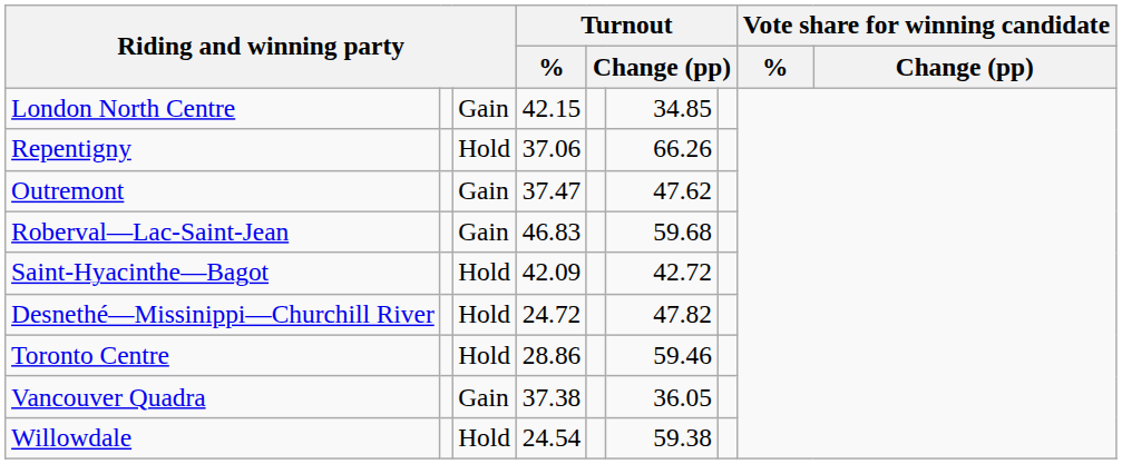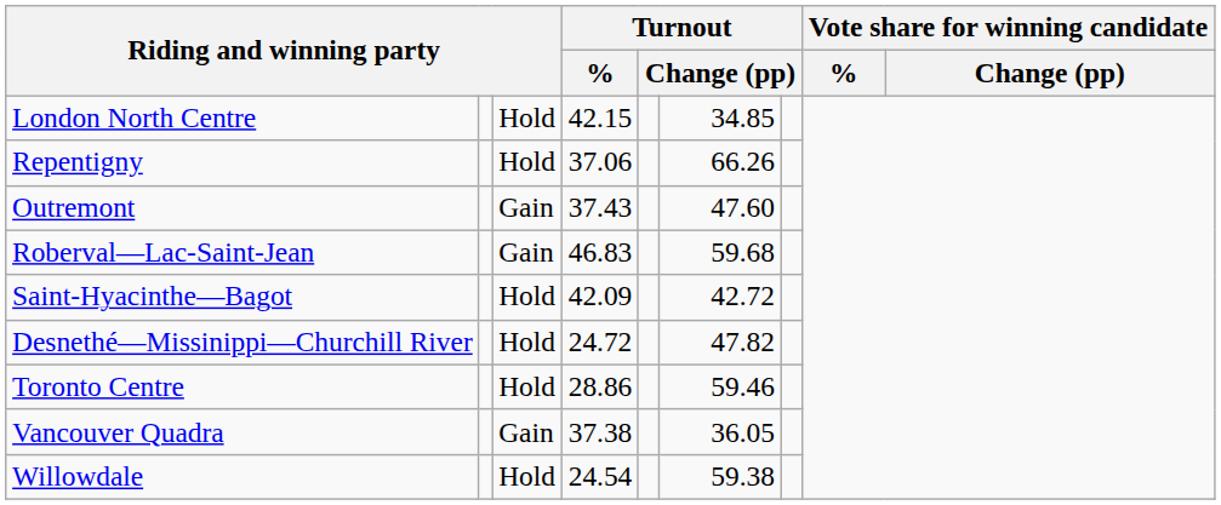 <table class="wikitable" style="text-align:right">
 <tr>
 <th rowspan="2" colspan="3">Riding and winning party</th>
 <th colspan="4">Turnout</th>
 <th colspan="4">Vote share for winning candidate</th>
 </tr>
 <tr>
 <th>%</th>
 <th colspan="3">Change (pp)</th>
 <th>%</th>
 <th colspan="3">Change (pp)</th>
 </tr>
 <tr>
 <td style="text-align:left"><a href='#'>London North Centre</a></td>
 <td style="text-align:left"></td>
-<td style="text-align:left">Gain</td>
+<td style="text-align:left">Hold</td>
 <td>42.15</td>
 <td></td>
 <td>34.85</td>
 <td></td>
 </tr>
 <tr>
 <td style="text-align:left"><a href='#'>Repentigny</a></td>
 <td style="text-align:left"></td>
 <td style="text-align:left">Hold</td>
 <td>37.06</td>
 <td></td>
 <td>66.26</td>
 <td></td>
 </tr>
 <tr>
 <td style="text-align:left"><a href='#'>Outremont</a></td>
 <td style="text-align:left"></td>
 <td style="text-align:left">Gain</td>
-<td>37.47</td>
+<td>37.43</td>
 <td></td>
-<td>47.62</td>
+<td>47.60</td>
 <td></td>
 </tr>
 <tr>
 <td style="text-align:left"><a href='#'>Roberval—Lac-Saint-Jean</a></td>
 <td style="text-align:left"></td>
 <td style="text-align:left">Gain</td>
 <td>46.83</td>
 <td></td>
 <td>59.68</td>
 <td></td>
 </tr>
 <tr>
 <td style="text-align:left"><a href='#'>Saint-Hyacinthe—Bagot</a></td>
 <td style="text-align:left"></td>
 <td style="text-align:left">Hold</td>
 <td>42.09</td>
 <td></td>
 <td>42.72</td>
 <td></td>
 </tr>
 <tr>
 <td style="text-align:left"><a href='#'>Desnethé—Missinippi—Churchill River</a></td>
 <td style="text-align:left"></td>
 <td style="text-align:left">Hold</td>
 <td>24.72</td>
 <td></td>
 <td>47.82</td>
 <td></td>
 </tr>
 <tr>
 <td style="text-align:left"><a href='#'>Toronto Centre</a></td>
 <td style="text-align:left"></td>
 <td style="text-align:left">Hold</td>
 <td>28.86</td>
 <td></td>
 <td>59.46</td>
 <td></td>
 </tr>
 <tr>
 <td style="text-align:left"><a href='#'>Vancouver Quadra</a></td>
 <td style="text-align:left"></td>
 <td style="text-align:left">Gain</td>
 <td>37.38</td>
 <td></td>
 <td>36.05</td>
 <td></td>
 </tr>
 <tr>
 <td style="text-align:left"><a href='#'>Willowdale</a></td>
 <td style="text-align:left"></td>
 <td style="text-align:left">Hold</td>
 <td>24.54</td>
 <td></td>
 <td>59.38</td>
 <td></td>
 </tr>
 </table>
